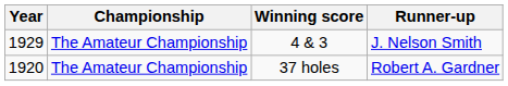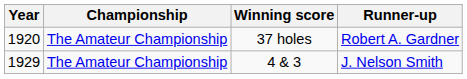 <table class="wikitable">
 <tr>
 <th>Year</th>
 <th>Championship</th>
 <th>Winning score</th>
 <th>Runner-up</th>
 </tr>
 <tr>
+<td>1920</td>
+<td><a href='#'>The Amateur Championship</a></td>
+<td align=center>37 holes</td>
+<td> <a href='#'>Robert A. Gardner</a></td>
+</tr>
+<tr>
 <td>1929</td>
 <td><a href='#'>The Amateur Championship</a></td>
 <td align=center>4 & 3</td>
 <td> <a href='#'>J. Nelson Smith</a></td>
 </tr>
-<tr>
-<td>1920</td>
-<td><a href='#'>The Amateur Championship</a></td>
-<td align=center>37 holes</td>
-<td> <a href='#'>Robert A. Gardner</a></td>
-</tr>
 </table>
